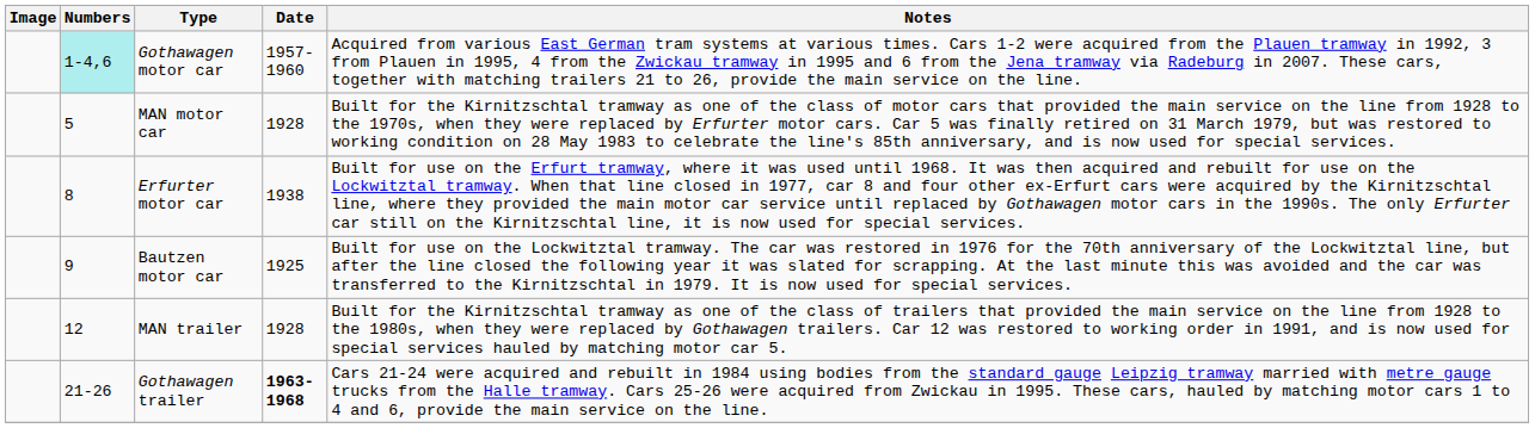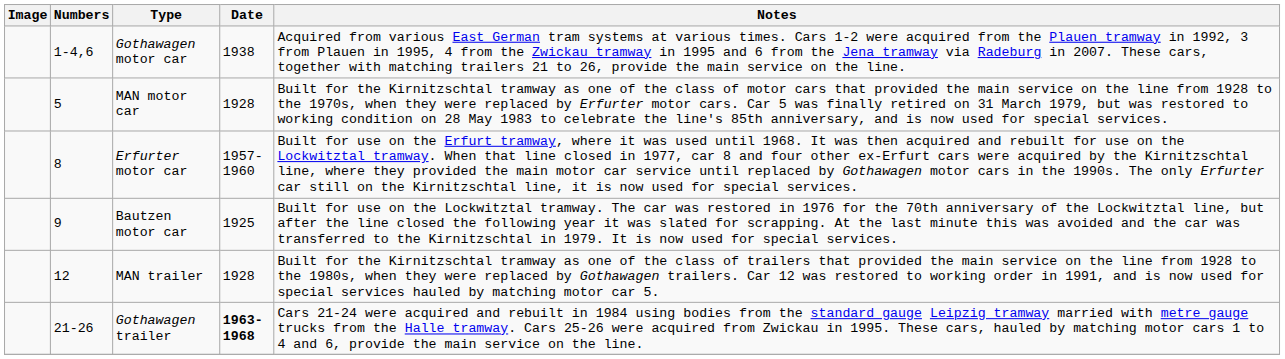 <table class="wikitable sortable">
 <tr>
 <th>Image</th>
 <th>Numbers</th>
 <th>Type</th>
 <th>Date</th>
 <th>Notes</th>
 </tr>
 <tr>
 <td></td>
-<td style="background: paleturquoise;">1-4,6</td>
+<td>1-4,6</td>
 <td><em>Gothawagen</em> motor car</td>
-<td>1957-1960</td>
+<td>1938</td>
 <td>Acquired from various <a href='#'>East German</a> tram systems at various times. Cars 1-2 were acquired from the <a href='#'>Plauen tramway</a> in 1992, 3 from Plauen in 1995, 4 from the <a href='#'>Zwickau tramway</a> in 1995 and 6 from the <a href='#'>Jena tramway</a> via <a href='#'>Radeburg</a> in 2007. These cars, together with matching trailers 21 to 26, provide the main service on the line.</td>
 </tr>
 <tr>
 <td></td>
 <td>5</td>
 <td>MAN motor car</td>
 <td>1928</td>
 <td>Built for the Kirnitzschtal tramway as one of the class of motor cars that provided the main service on the line from 1928 to the 1970s, when they were replaced by <em>Erfurter</em> motor cars. Car 5 was finally retired on 31 March 1979, but was restored to working condition on 28 May 1983 to celebrate the line's 85th anniversary, and is now used for special services.</td>
 </tr>
 <tr>
 <td></td>
 <td>8</td>
 <td><em>Erfurter</em> motor car</td>
-<td>1938</td>
+<td>1957-1960</td>
 <td>Built for use on the <a href='#'>Erfurt tramway</a>, where it was used until 1968. It was then acquired and rebuilt for use on the <a href='#'>Lockwitztal tramway</a>. When that line closed in 1977, car 8 and four other ex-Erfurt cars were acquired by the Kirnitzschtal line, where they provided the main motor car service until replaced by <em>Gothawagen</em> motor cars in the 1990s. The only <em>Erfurter</em> car still on the Kirnitzschtal line, it is now used for special services.</td>
 </tr>
 <tr>
 <td></td>
 <td>9</td>
 <td>Bautzen motor car</td>
 <td>1925</td>
 <td>Built for use on the Lockwitztal tramway. The car was restored in 1976 for the 70th anniversary of the Lockwitztal line, but after the line closed the following year it was slated for scrapping. At the last minute this was avoided and the car was transferred to the Kirnitzschtal in 1979. It is now used for special services.</td>
 </tr>
 <tr>
 <td></td>
 <td>12</td>
 <td>MAN trailer</td>
 <td>1928</td>
 <td>Built for the Kirnitzschtal tramway as one of the class of trailers that provided the main service on the line from 1928 to the 1980s, when they were replaced by <em>Gothawagen</em> trailers. Car 12 was restored to working order in 1991, and is now used for special services hauled by matching motor car 5.</td>
 </tr>
 <tr>
 <td></td>
 <td>21-26</td>
 <td><em>Gothawagen</em> trailer</td>
 <td><strong>1963-1968</strong></td>
 <td>Cars 21-24 were acquired and rebuilt in 1984 using bodies from the <a href='#'>standard gauge</a> <a href='#'>Leipzig tramway</a> married with <a href='#'>metre gauge</a> trucks from the <a href='#'>Halle tramway</a>. Cars 25-26 were acquired from Zwickau in 1995. These cars, hauled by matching motor cars 1 to 4 and 6, provide the main service on the line.</td>
 </tr>
 <tr>
 </tr>
 </table>
